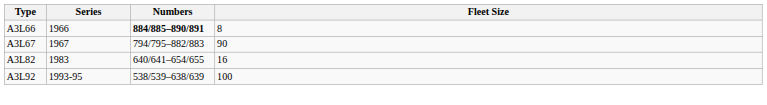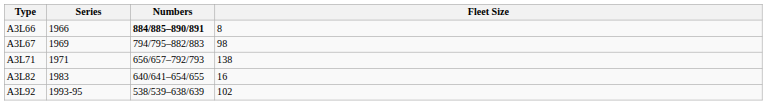 <table class="wikitable">
 <tr>
 <th width="5%">Type</th>
 <th width="10%">Series</th>
 <th width="10%">Numbers</th>
 <th width="65%">Fleet Size</th>
 </tr>
 <tr>
 <td>A3L66</td>
 <td>1966</td>
 <td><strong>884/885–890/891</strong></td>
 <td>8</td>
 </tr>
 <tr>
 <td>A3L67</td>
-<td>1967</td>
+<td>1969</td>
 <td>794/795–882/883</td>
-<td>90</td>
+<td>98</td>
+</tr>
+<tr>
+<td>A3L71</td>
+<td>1971</td>
+<td>656/657–792/793</td>
+<td>138</td>
 </tr>
 <tr>
 <td>A3L82</td>
 <td>1983</td>
 <td>640/641–654/655</td>
 <td>16</td>
 </tr>
 <tr>
 <td>A3L92</td>
 <td>1993-95</td>
 <td>538/539–638/639</td>
-<td>100</td>
+<td>102</td>
 </tr>
 </table>
